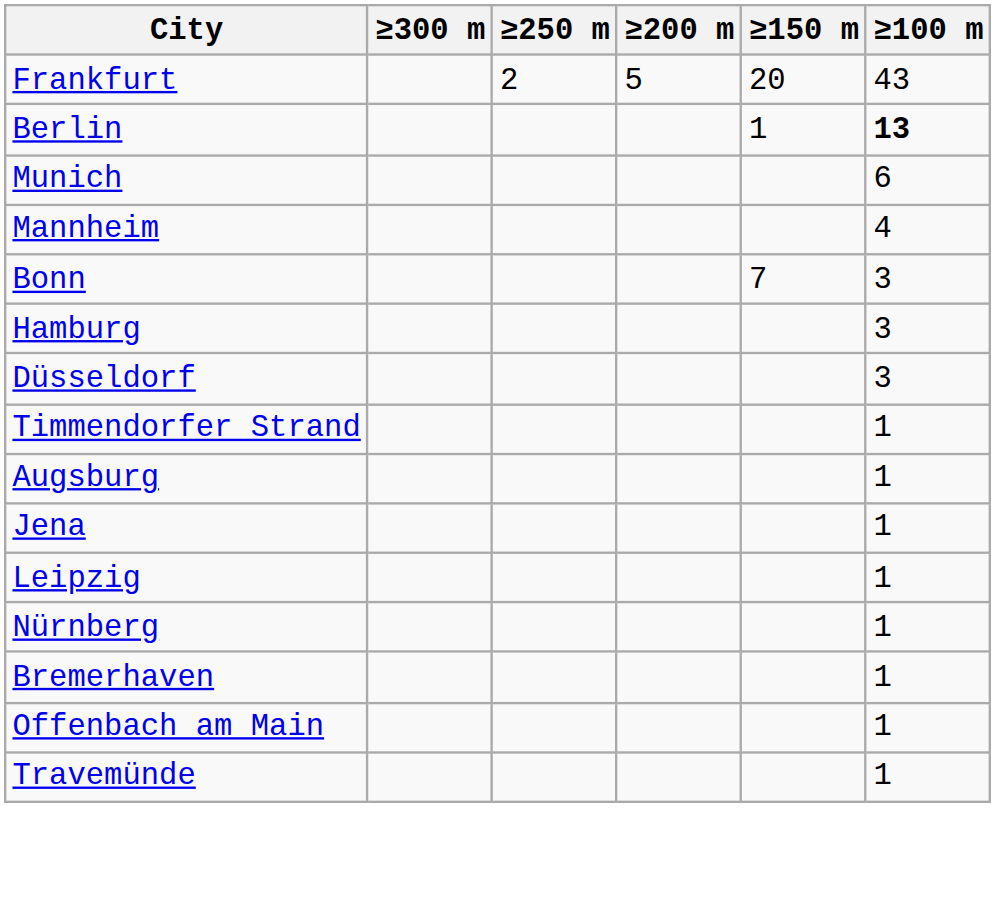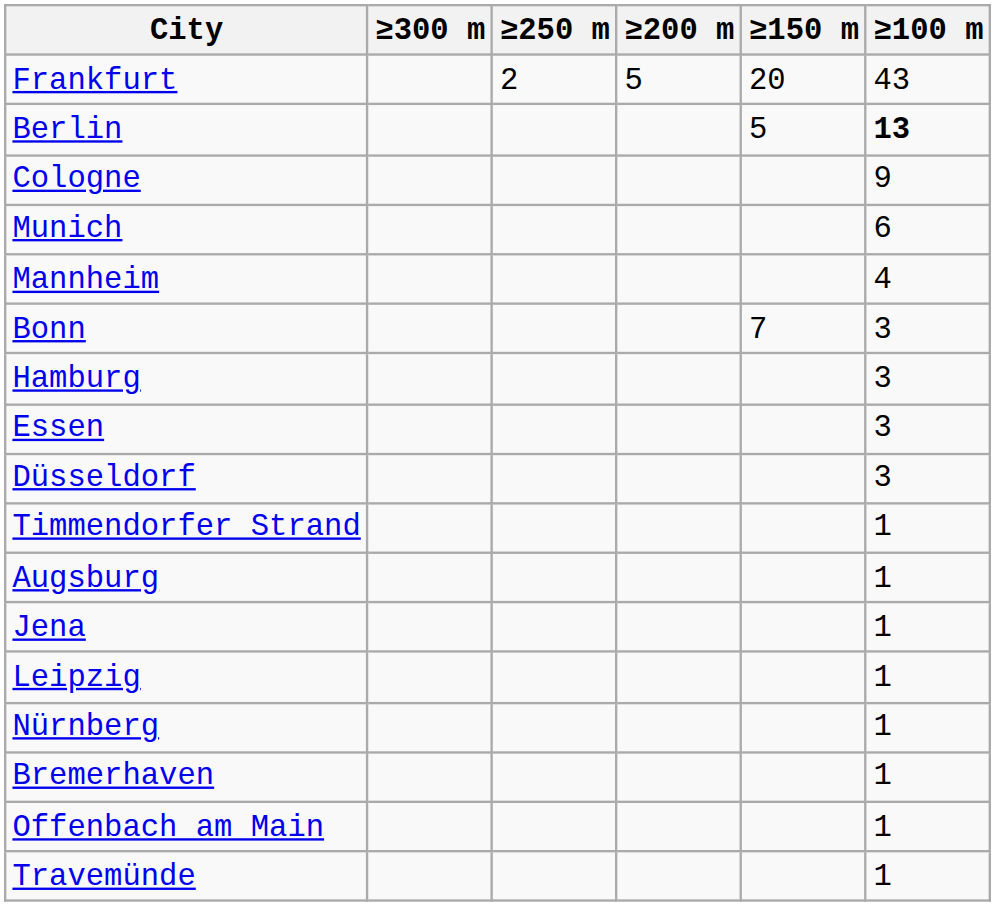 <table class="wikitable sortable">
 <tr>
 <th>City</th>
 <th>≥300 m</th>
 <th>≥250 m</th>
 <th>≥200 m</th>
 <th>≥150 m</th>
 <th>≥100 m</th>
 </tr>
 <tr>
 <td><a href='#'>Frankfurt</a></td>
 <td></td>
 <td>2</td>
 <td>5</td>
 <td>20</td>
 <td>43</td>
 </tr>
 <tr>
 <td><a href='#'>Berlin</a></td>
 <td></td>
 <td></td>
 <td></td>
-<td>1</td>
+<td>5</td>
 <td><strong>13</strong></td>
+</tr>
+<tr>
+<td><a href='#'>Cologne</a></td>
+<td></td>
+<td></td>
+<td></td>
+<td></td>
+<td>9</td>
 </tr>
 <tr>
 <td><a href='#'>Munich</a></td>
 <td></td>
 <td></td>
 <td></td>
 <td></td>
 <td>6</td>
 </tr>
 <tr>
 <td><a href='#'>Mannheim</a></td>
 <td></td>
 <td></td>
 <td></td>
 <td></td>
 <td>4</td>
 </tr>
 <tr>
 <td><a href='#'>Bonn</a></td>
 <td></td>
 <td></td>
 <td></td>
 <td>7</td>
 <td>3</td>
 </tr>
 <tr>
 <td><a href='#'>Hamburg</a></td>
+<td></td>
+<td></td>
+<td></td>
+<td></td>
+<td>3</td>
+</tr>
+<tr>
+<td><a href='#'>Essen</a></td>
 <td></td>
 <td></td>
 <td></td>
 <td></td>
 <td>3</td>
 </tr>
 <tr>
 <td><a href='#'>Düsseldorf</a></td>
 <td></td>
 <td></td>
 <td></td>
 <td></td>
 <td>3</td>
 </tr>
 <tr>
 <td><a href='#'>Timmendorfer Strand</a></td>
 <td></td>
 <td></td>
 <td></td>
 <td></td>
 <td>1</td>
 </tr>
 <tr>
 <td><a href='#'>Augsburg</a></td>
 <td></td>
 <td></td>
 <td></td>
 <td></td>
 <td>1</td>
 </tr>
 <tr>
 <td><a href='#'>Jena</a></td>
 <td></td>
 <td></td>
 <td></td>
 <td></td>
 <td>1</td>
 </tr>
 <tr>
 <td><a href='#'>Leipzig</a></td>
 <td></td>
 <td></td>
 <td></td>
 <td></td>
 <td>1</td>
 </tr>
 <tr>
 <td><a href='#'>Nürnberg</a></td>
 <td></td>
 <td></td>
 <td></td>
 <td></td>
 <td>1</td>
 </tr>
 <tr>
 <td><a href='#'>Bremerhaven</a></td>
 <td></td>
 <td></td>
 <td></td>
 <td></td>
 <td>1</td>
 </tr>
 <tr>
 <td><a href='#'>Offenbach am Main</a></td>
 <td></td>
 <td></td>
 <td></td>
 <td></td>
 <td>1</td>
 </tr>
 <tr>
 <td><a href='#'>Travemünde</a></td>
 <td></td>
 <td></td>
 <td></td>
 <td></td>
 <td>1</td>
 </tr>
 </table>
